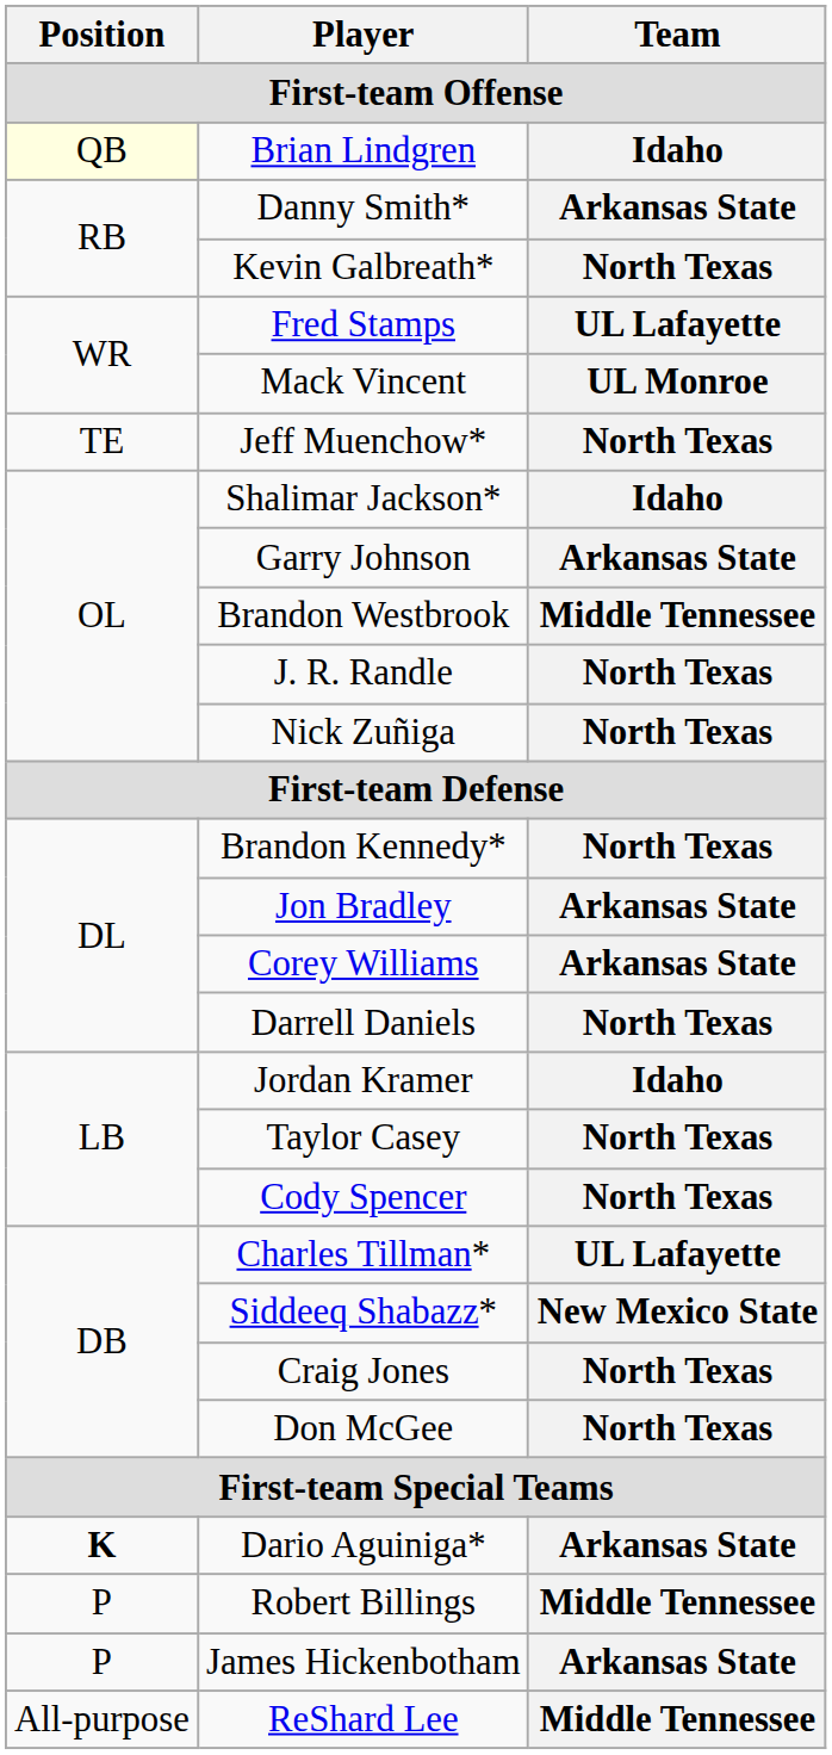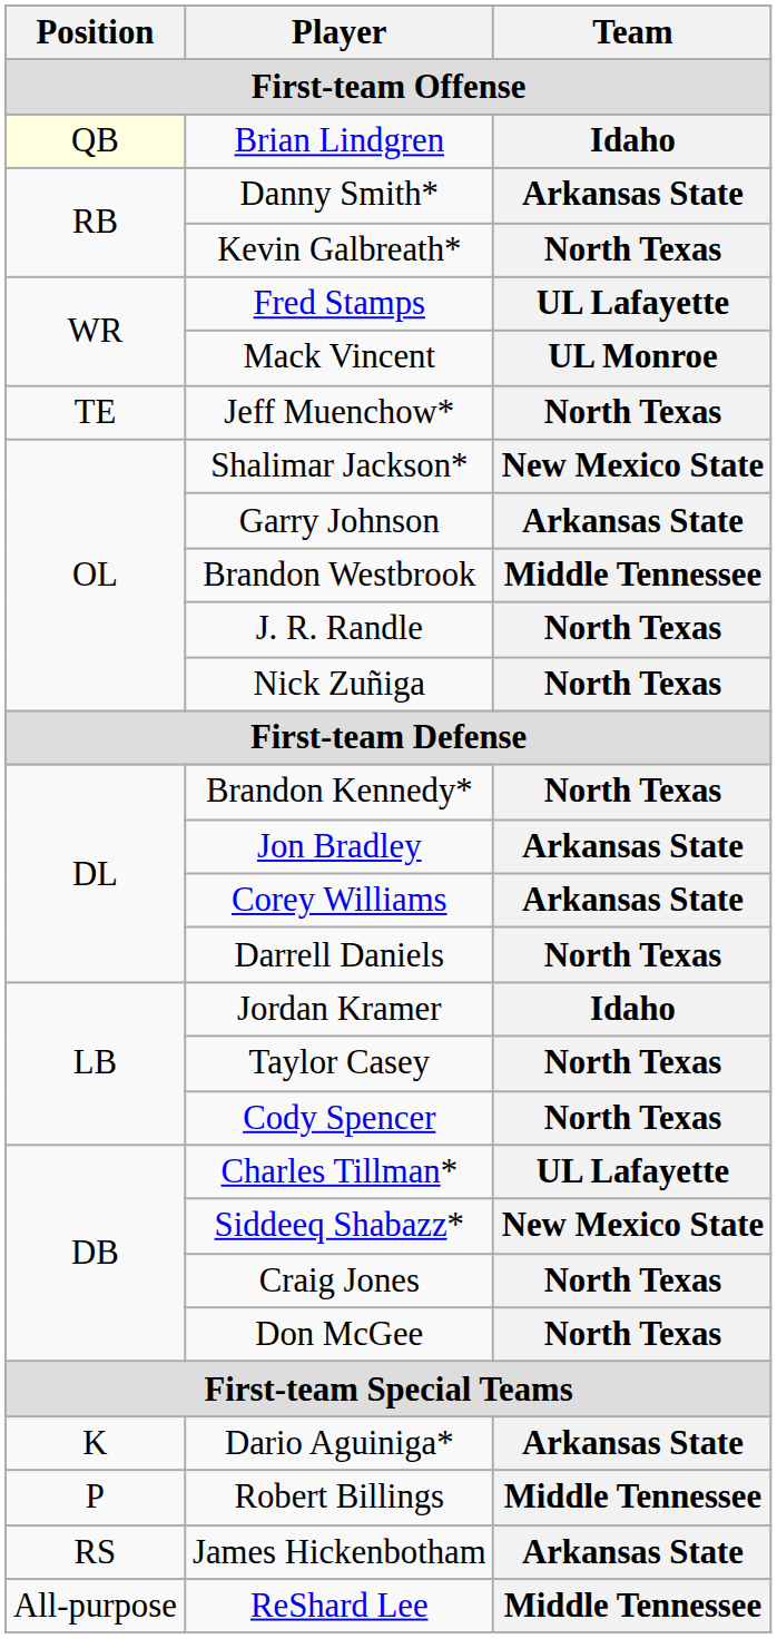 <table class="wikitable" border="0">
 <tr>
 <th>Position</th>
 <th>Player</th>
 <th>Team</th>
 </tr>
 <tr>
 <td colspan="3" style="text-align:center; background:#ddd;"><strong>First-team Offense</strong></td>
 </tr>
 <tr style="text-align:center;">
 <td style="background: lightyellow;">QB</td>
 <td><a href='#'>Brian Lindgren</a></td>
 <th Style = >Idaho</th>
 </tr>
 <tr style="text-align:center;">
 <td rowspan="2">RB</td>
 <td>Danny Smith*</td>
 <th Style = >Arkansas State</th>
 </tr>
 <tr style="text-align:center;">
 <td>Kevin Galbreath*</td>
 <th Style = >North Texas</th>
 </tr>
 <tr style="text-align:center;">
 <td rowspan="2">WR</td>
 <td><a href='#'>Fred Stamps</a></td>
 <th Style = >UL Lafayette</th>
 </tr>
 <tr style="text-align:center;">
 <td>Mack Vincent</td>
 <th Style = >UL Monroe</th>
 </tr>
 <tr style="text-align:center;">
 <td>TE</td>
 <td>Jeff Muenchow*</td>
 <th Style = >North Texas</th>
 </tr>
 <tr style="text-align:center;">
 <td rowspan="5">OL</td>
 <td>Shalimar Jackson*</td>
-<th Style = >Idaho</th>
+<th Style = >New Mexico State</th>
 </tr>
 <tr style="text-align:center;">
 <td>Garry Johnson</td>
 <th Style = >Arkansas State</th>
 </tr>
 <tr style="text-align:center;">
 <td>Brandon Westbrook</td>
 <th Style = >Middle Tennessee</th>
 </tr>
 <tr style="text-align:center;">
 <td>J. R. Randle</td>
 <th Style = >North Texas</th>
 </tr>
 <tr style="text-align:center;">
 <td>Nick Zuñiga</td>
 <th Style = >North Texas</th>
 </tr>
 <tr>
 <td colspan="3" style="text-align:center; background:#ddd;"><strong>First-team Defense</strong></td>
 </tr>
 <tr style="text-align:center;">
 <td rowspan="4">DL</td>
 <td>Brandon Kennedy*</td>
 <th Style = >North Texas</th>
 </tr>
 <tr style="text-align:center;">
 <td><a href='#'>Jon Bradley</a></td>
 <th Style = >Arkansas State</th>
 </tr>
 <tr style="text-align:center;">
 <td><a href='#'>Corey Williams</a></td>
 <th Style = >Arkansas State</th>
 </tr>
 <tr style="text-align:center;">
 <td>Darrell Daniels</td>
 <th Style = >North Texas</th>
 </tr>
 <tr style="text-align:center;">
 <td rowspan="3">LB</td>
 <td>Jordan Kramer</td>
 <th Style = >Idaho</th>
 </tr>
 <tr style="text-align:center;">
 <td>Taylor Casey</td>
 <th Style = >North Texas</th>
 </tr>
 <tr style="text-align:center;">
 <td><a href='#'>Cody Spencer</a></td>
 <th Style = >North Texas</th>
 </tr>
 <tr style="text-align:center;">
 <td rowspan="4">DB</td>
 <td><a href='#'>Charles Tillman</a>*</td>
 <th Style = >UL Lafayette</th>
 </tr>
 <tr style="text-align:center;">
 <td><a href='#'>Siddeeq Shabazz</a>*</td>
 <th Style = >New Mexico State</th>
 </tr>
 <tr style="text-align:center;">
 <td>Craig Jones</td>
 <th Style = >North Texas</th>
 </tr>
 <tr style="text-align:center;">
 <td>Don McGee</td>
 <th Style = >North Texas</th>
 </tr>
 <tr>
 <td colspan="3" style="text-align:center; background:#ddd;"><strong>First-team Special Teams</strong></td>
 </tr>
 <tr style="text-align:center;">
-<td><strong>K</strong></td>
+<td>K</td>
 <td>Dario Aguiniga*</td>
 <th Style = >Arkansas State</th>
 </tr>
 <tr style="text-align:center;">
 <td>P</td>
 <td>Robert Billings</td>
 <th Style = >Middle Tennessee</th>
 </tr>
 <tr style="text-align:center;">
-<td>P</td>
+<td>RS</td>
 <td>James Hickenbotham</td>
 <th Style = >Arkansas State</th>
 </tr>
 <tr style="text-align:center;">
 <td>All-purpose</td>
 <td><a href='#'>ReShard Lee</a></td>
 <th Style = >Middle Tennessee</th>
 </tr>
 </table>
